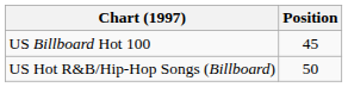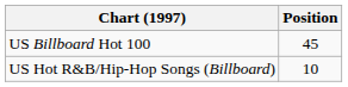 <table class="wikitable sortable">
 <tr>
 <th>Chart (1997)</th>
 <th>Position</th>
 </tr>
 <tr>
 <td>US <em>Billboard</em> Hot 100</td>
 <td align="center">45</td>
 </tr>
 <tr>
 <td>US Hot R&B/Hip-Hop Songs (<em>Billboard</em>)</td>
-<td align="center">50</td>
+<td align="center">10</td>
 </tr>
 </table>
